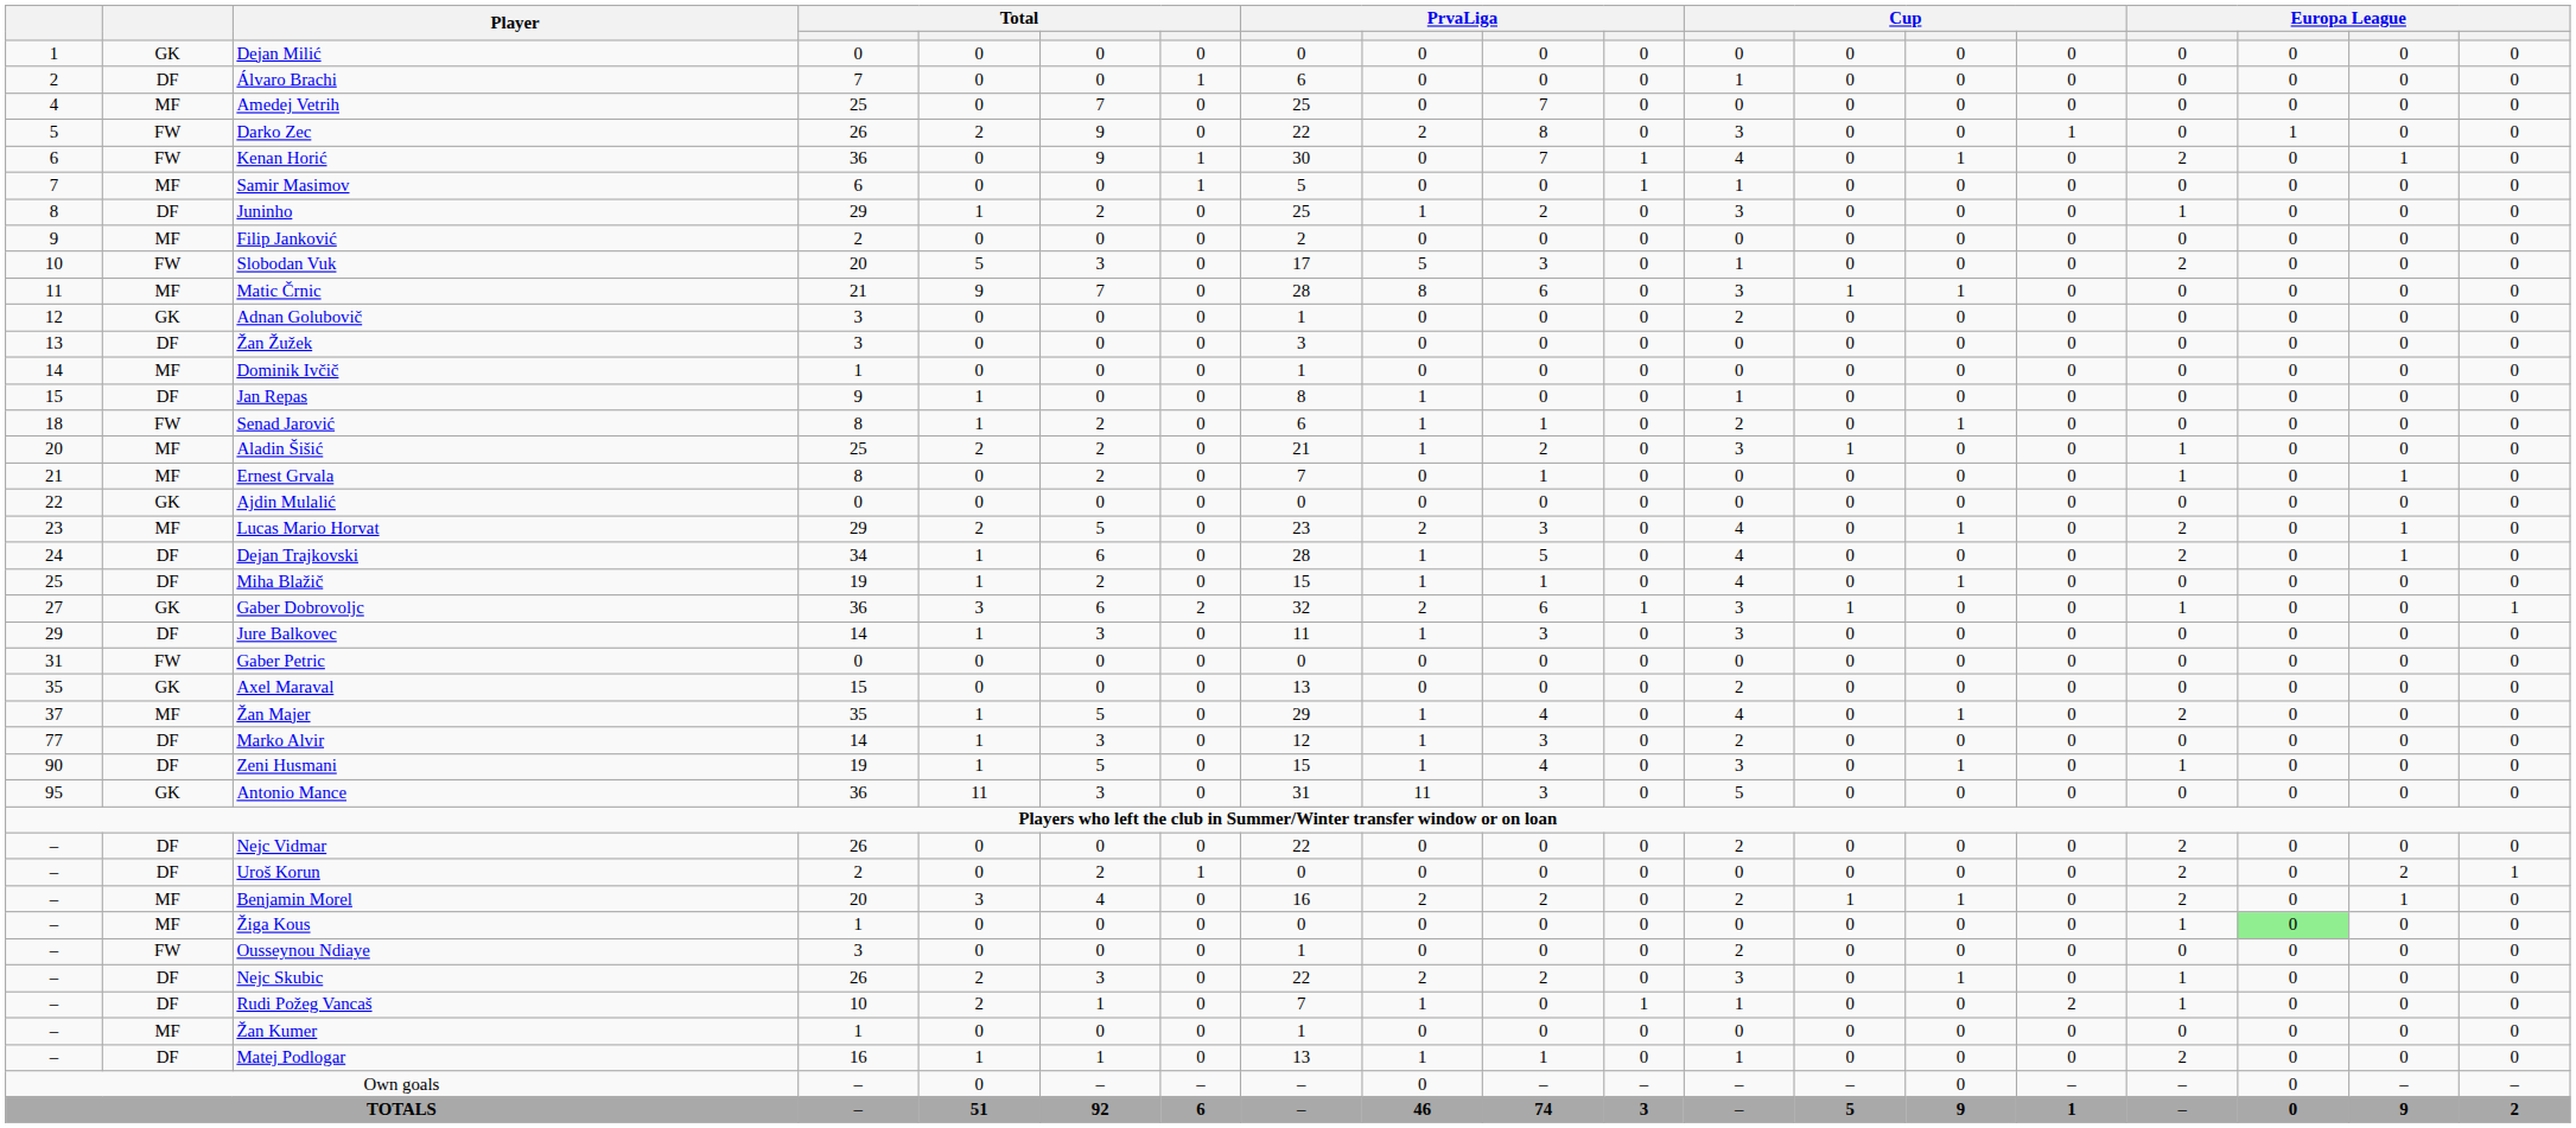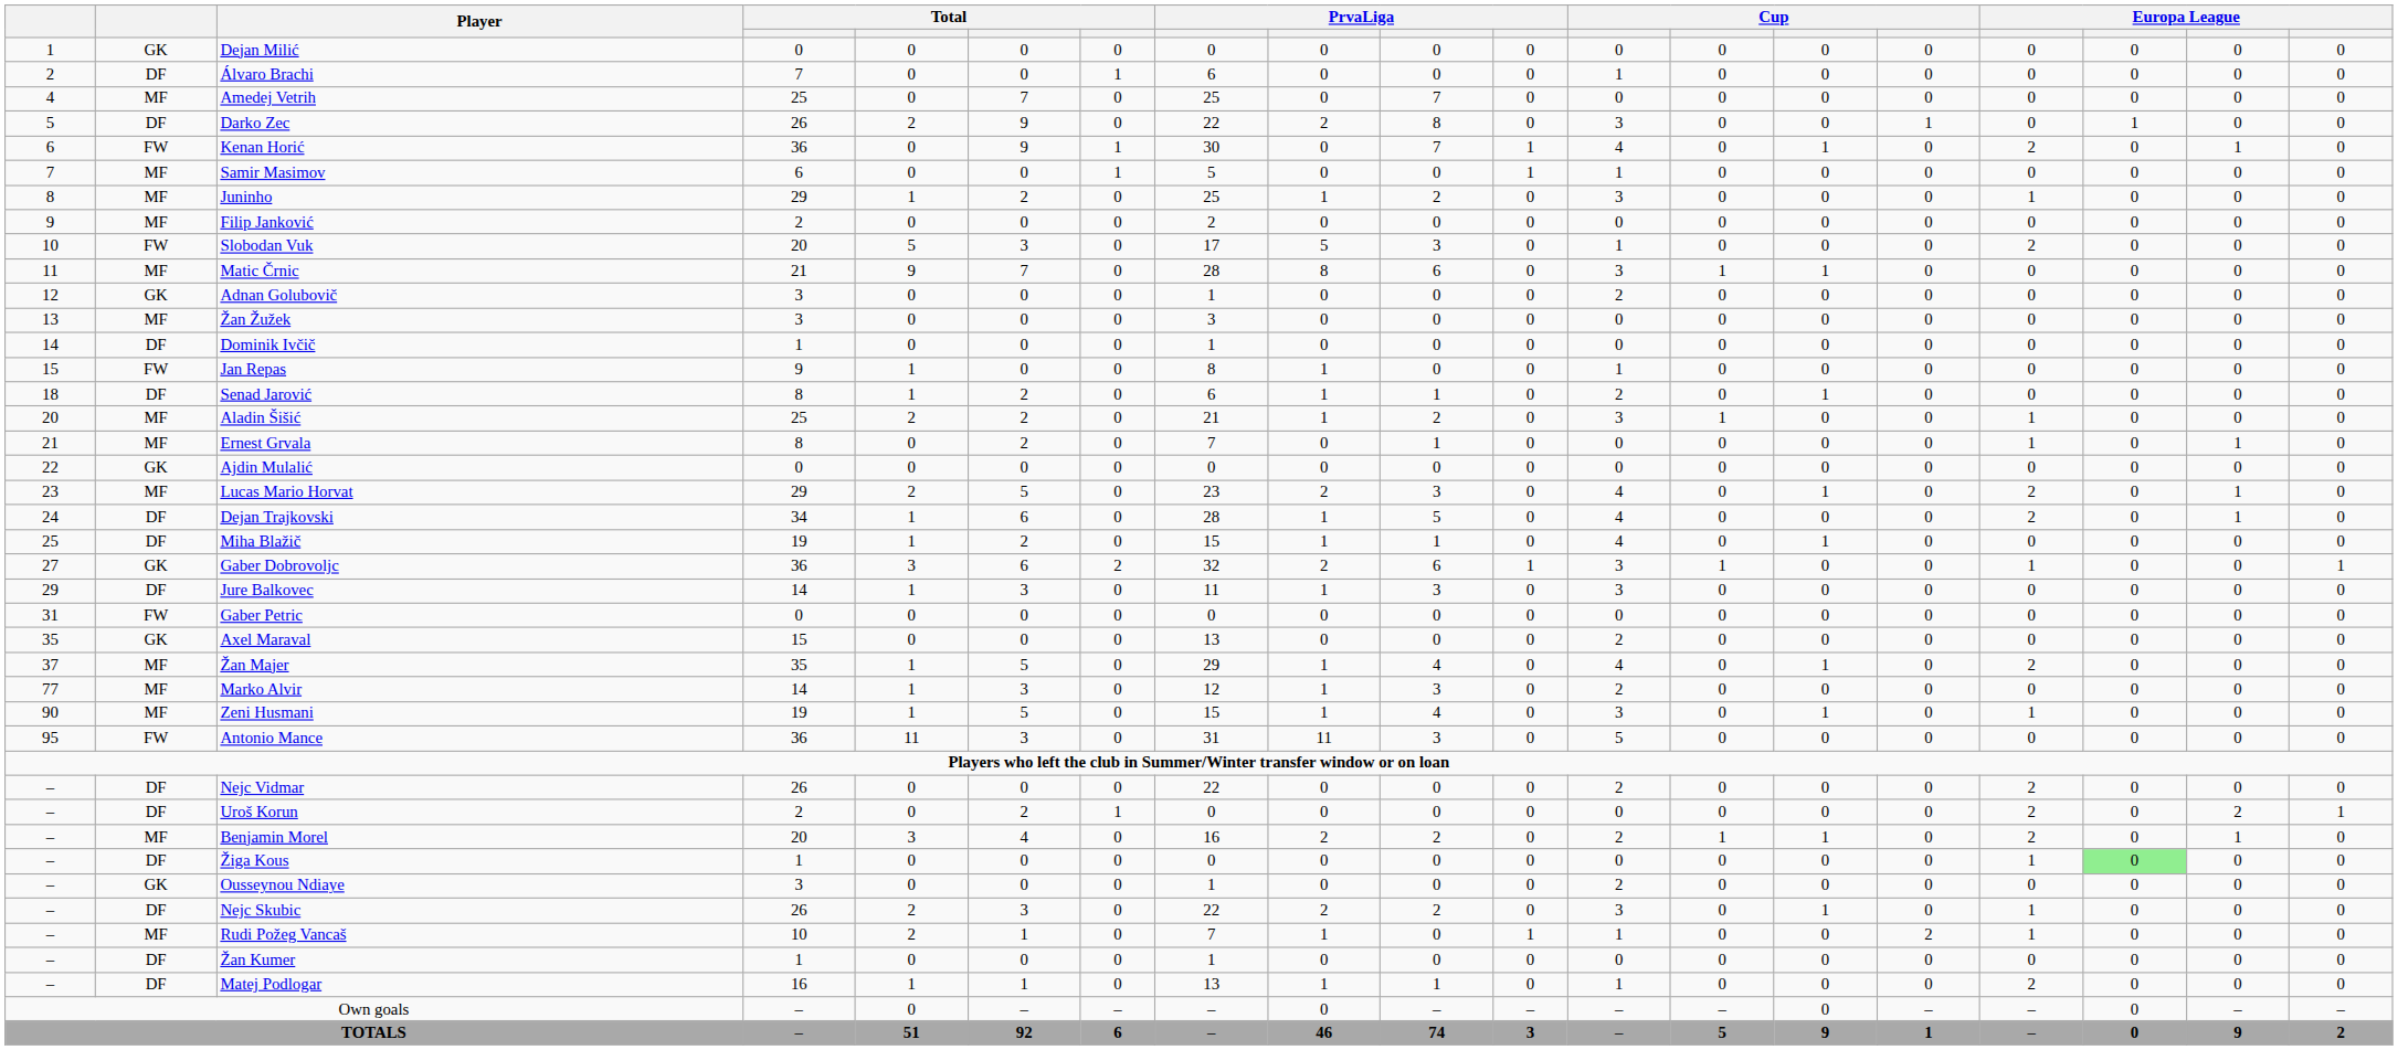 <table class="wikitable sortable alternance"  style="font-size:85%; text-align:center; line-height:14px; width:100%">
 <tr>
 <th rowspan="2" style="vertical-align:center;"></th>
 <th rowspan="2" style="vertical-align:center;"></th>
 <th rowspan="2" style="vertical-align:center;">Player</th>
 <th colspan="4" style="width:85px;">Total</th>
 <th colspan="4" style="width:85px;"><a href='#'>PrvaLiga</a></th>
 <th colspan="4" style="width:85px;"><a href='#'>Cup</a></th>
 <th colspan="4" style="width:85px;"><a href='#'>Europa League</a></th>
 </tr>
 <tr>
 <th></th>
 <th></th>
 <th></th>
 <th></th>
 <th></th>
 <th></th>
 <th></th>
 <th></th>
 <th></th>
 <th></th>
 <th></th>
 <th></th>
 <th></th>
 <th></th>
 <th></th>
 <th></th>
 </tr>
 <tr>
 <td>1</td>
 <td>GK</td>
 <td align="left"> <a href='#'>Dejan Milić</a></td>
 <td>0</td>
 <td>0</td>
 <td>0</td>
 <td>0</td>
 <td>0</td>
 <td>0</td>
 <td>0</td>
 <td>0</td>
 <td>0</td>
 <td>0</td>
 <td>0</td>
 <td>0</td>
 <td>0</td>
 <td>0</td>
 <td>0</td>
 <td>0</td>
 </tr>
 <tr>
 <td>2</td>
 <td>DF</td>
 <td align="left"> <a href='#'>Álvaro Brachi</a></td>
 <td>7</td>
 <td>0</td>
 <td>0</td>
 <td>1</td>
 <td>6</td>
 <td>0</td>
 <td>0</td>
 <td>0</td>
 <td>1</td>
 <td>0</td>
 <td>0</td>
 <td>0</td>
 <td>0</td>
 <td>0</td>
 <td>0</td>
 <td>0</td>
 </tr>
 <tr>
 <td>4</td>
 <td>MF</td>
 <td align="left"> <a href='#'>Amedej Vetrih</a></td>
 <td>25</td>
 <td>0</td>
 <td>7</td>
 <td>0</td>
 <td>25</td>
 <td>0</td>
 <td>7</td>
 <td>0</td>
 <td>0</td>
 <td>0</td>
 <td>0</td>
 <td>0</td>
 <td>0</td>
 <td>0</td>
 <td>0</td>
 <td>0</td>
 </tr>
 <tr>
 <td>5</td>
-<td>FW</td>
+<td>DF</td>
 <td align="left"> <a href='#'>Darko Zec</a></td>
 <td>26</td>
 <td>2</td>
 <td>9</td>
 <td>0</td>
 <td>22</td>
 <td>2</td>
 <td>8</td>
 <td>0</td>
 <td>3</td>
 <td>0</td>
 <td>0</td>
 <td>1</td>
 <td>0</td>
 <td>1</td>
 <td>0</td>
 <td>0</td>
 </tr>
 <tr>
 <td>6</td>
 <td>FW</td>
 <td align="left"> <a href='#'>Kenan Horić</a></td>
 <td>36</td>
 <td>0</td>
 <td>9</td>
 <td>1</td>
 <td>30</td>
 <td>0</td>
 <td>7</td>
 <td>1</td>
 <td>4</td>
 <td>0</td>
 <td>1</td>
 <td>0</td>
 <td>2</td>
 <td>0</td>
 <td>1</td>
 <td>0</td>
 </tr>
 <tr>
 <td>7</td>
 <td>MF</td>
 <td align="left"> <a href='#'>Samir Masimov</a></td>
 <td>6</td>
 <td>0</td>
 <td>0</td>
 <td>1</td>
 <td>5</td>
 <td>0</td>
 <td>0</td>
 <td>1</td>
 <td>1</td>
 <td>0</td>
 <td>0</td>
 <td>0</td>
 <td>0</td>
 <td>0</td>
 <td>0</td>
 <td>0</td>
 </tr>
 <tr>
 <td>8</td>
-<td>DF</td>
+<td>MF</td>
 <td align="left"> <a href='#'>Juninho</a></td>
 <td>29</td>
 <td>1</td>
 <td>2</td>
 <td>0</td>
 <td>25</td>
 <td>1</td>
 <td>2</td>
 <td>0</td>
 <td>3</td>
 <td>0</td>
 <td>0</td>
 <td>0</td>
 <td>1</td>
 <td>0</td>
 <td>0</td>
 <td>0</td>
 </tr>
 <tr>
 <td>9</td>
 <td>MF</td>
 <td align="left"> <a href='#'>Filip Janković</a></td>
 <td>2</td>
 <td>0</td>
 <td>0</td>
 <td>0</td>
 <td>2</td>
 <td>0</td>
 <td>0</td>
 <td>0</td>
 <td>0</td>
 <td>0</td>
 <td>0</td>
 <td>0</td>
 <td>0</td>
 <td>0</td>
 <td>0</td>
 <td>0</td>
 </tr>
 <tr>
 <td>10</td>
 <td>FW</td>
 <td align="left"> <a href='#'>Slobodan Vuk</a></td>
 <td>20</td>
 <td>5</td>
 <td>3</td>
 <td>0</td>
 <td>17</td>
 <td>5</td>
 <td>3</td>
 <td>0</td>
 <td>1</td>
 <td>0</td>
 <td>0</td>
 <td>0</td>
 <td>2</td>
 <td>0</td>
 <td>0</td>
 <td>0</td>
 </tr>
 <tr>
 <td>11</td>
 <td>MF</td>
 <td align="left"> <a href='#'>Matic Črnic</a></td>
 <td>21</td>
 <td>9</td>
 <td>7</td>
 <td>0</td>
 <td>28</td>
 <td>8</td>
 <td>6</td>
 <td>0</td>
 <td>3</td>
 <td>1</td>
 <td>1</td>
 <td>0</td>
 <td>0</td>
 <td>0</td>
 <td>0</td>
 <td>0</td>
 </tr>
 <tr>
 <td>12</td>
 <td>GK</td>
 <td align="left"> <a href='#'>Adnan Golubovič</a></td>
 <td>3</td>
 <td>0</td>
 <td>0</td>
 <td>0</td>
 <td>1</td>
 <td>0</td>
 <td>0</td>
 <td>0</td>
 <td>2</td>
 <td>0</td>
 <td>0</td>
 <td>0</td>
 <td>0</td>
 <td>0</td>
 <td>0</td>
 <td>0</td>
 </tr>
 <tr>
 <td>13</td>
-<td>DF</td>
+<td>MF</td>
 <td align="left"> <a href='#'>Žan Žužek</a></td>
 <td>3</td>
 <td>0</td>
 <td>0</td>
 <td>0</td>
 <td>3</td>
 <td>0</td>
 <td>0</td>
 <td>0</td>
 <td>0</td>
 <td>0</td>
 <td>0</td>
 <td>0</td>
 <td>0</td>
 <td>0</td>
 <td>0</td>
 <td>0</td>
 </tr>
 <tr>
 <td>14</td>
-<td>MF</td>
+<td>DF</td>
 <td align="left"> <a href='#'>Dominik Ivčič</a></td>
 <td>1</td>
 <td>0</td>
 <td>0</td>
 <td>0</td>
 <td>1</td>
 <td>0</td>
 <td>0</td>
 <td>0</td>
 <td>0</td>
 <td>0</td>
 <td>0</td>
 <td>0</td>
 <td>0</td>
 <td>0</td>
 <td>0</td>
 <td>0</td>
 </tr>
 <tr>
 <td>15</td>
-<td>DF</td>
+<td>FW</td>
 <td align="left"> <a href='#'>Jan Repas</a></td>
 <td>9</td>
 <td>1</td>
 <td>0</td>
 <td>0</td>
 <td>8</td>
 <td>1</td>
 <td>0</td>
 <td>0</td>
 <td>1</td>
 <td>0</td>
 <td>0</td>
 <td>0</td>
 <td>0</td>
 <td>0</td>
 <td>0</td>
 <td>0</td>
 </tr>
 <tr>
 <td>18</td>
-<td>FW</td>
+<td>DF</td>
 <td align="left"> <a href='#'>Senad Jarović</a></td>
 <td>8</td>
 <td>1</td>
 <td>2</td>
 <td>0</td>
 <td>6</td>
 <td>1</td>
 <td>1</td>
 <td>0</td>
 <td>2</td>
 <td>0</td>
 <td>1</td>
 <td>0</td>
 <td>0</td>
 <td>0</td>
 <td>0</td>
 <td>0</td>
 </tr>
 <tr>
 <td>20</td>
 <td>MF</td>
 <td align="left"> <a href='#'>Aladin Šišić</a></td>
 <td>25</td>
 <td>2</td>
 <td>2</td>
 <td>0</td>
 <td>21</td>
 <td>1</td>
 <td>2</td>
 <td>0</td>
 <td>3</td>
 <td>1</td>
 <td>0</td>
 <td>0</td>
 <td>1</td>
 <td>0</td>
 <td>0</td>
 <td>0</td>
 </tr>
 <tr>
 <td>21</td>
 <td>MF</td>
 <td align="left"> <a href='#'>Ernest Grvala</a></td>
 <td>8</td>
 <td>0</td>
 <td>2</td>
 <td>0</td>
 <td>7</td>
 <td>0</td>
 <td>1</td>
 <td>0</td>
 <td>0</td>
 <td>0</td>
 <td>0</td>
 <td>0</td>
 <td>1</td>
 <td>0</td>
 <td>1</td>
 <td>0</td>
 </tr>
 <tr>
 <td>22</td>
 <td>GK</td>
 <td align="left"> <a href='#'>Ajdin Mulalić</a></td>
 <td>0</td>
 <td>0</td>
 <td>0</td>
 <td>0</td>
 <td>0</td>
 <td>0</td>
 <td>0</td>
 <td>0</td>
 <td>0</td>
 <td>0</td>
 <td>0</td>
 <td>0</td>
 <td>0</td>
 <td>0</td>
 <td>0</td>
 <td>0</td>
 </tr>
 <tr>
 <td>23</td>
 <td>MF</td>
 <td align="left"> <a href='#'>Lucas Mario Horvat</a></td>
 <td>29</td>
 <td>2</td>
 <td>5</td>
 <td>0</td>
 <td>23</td>
 <td>2</td>
 <td>3</td>
 <td>0</td>
 <td>4</td>
 <td>0</td>
 <td>1</td>
 <td>0</td>
 <td>2</td>
 <td>0</td>
 <td>1</td>
 <td>0</td>
 </tr>
 <tr>
 <td>24</td>
 <td>DF</td>
 <td align="left"> <a href='#'>Dejan Trajkovski</a></td>
 <td>34</td>
 <td>1</td>
 <td>6</td>
 <td>0</td>
 <td>28</td>
 <td>1</td>
 <td>5</td>
 <td>0</td>
 <td>4</td>
 <td>0</td>
 <td>0</td>
 <td>0</td>
 <td>2</td>
 <td>0</td>
 <td>1</td>
 <td>0</td>
 </tr>
 <tr>
 <td>25</td>
 <td>DF</td>
 <td align="left"> <a href='#'>Miha Blažič</a></td>
 <td>19</td>
 <td>1</td>
 <td>2</td>
 <td>0</td>
 <td>15</td>
 <td>1</td>
 <td>1</td>
 <td>0</td>
 <td>4</td>
 <td>0</td>
 <td>1</td>
 <td>0</td>
 <td>0</td>
 <td>0</td>
 <td>0</td>
 <td>0</td>
 </tr>
 <tr>
 <td>27</td>
 <td>GK</td>
 <td align="left"> <a href='#'>Gaber Dobrovoljc</a></td>
 <td>36</td>
 <td>3</td>
 <td>6</td>
 <td>2</td>
 <td>32</td>
 <td>2</td>
 <td>6</td>
 <td>1</td>
 <td>3</td>
 <td>1</td>
 <td>0</td>
 <td>0</td>
 <td>1</td>
 <td>0</td>
 <td>0</td>
 <td>1</td>
 </tr>
 <tr>
 <td>29</td>
 <td>DF</td>
 <td align="left"> <a href='#'>Jure Balkovec</a></td>
 <td>14</td>
 <td>1</td>
 <td>3</td>
 <td>0</td>
 <td>11</td>
 <td>1</td>
 <td>3</td>
 <td>0</td>
 <td>3</td>
 <td>0</td>
 <td>0</td>
 <td>0</td>
 <td>0</td>
 <td>0</td>
 <td>0</td>
 <td>0</td>
 </tr>
 <tr>
 <td>31</td>
 <td>FW</td>
 <td align="left"> <a href='#'>Gaber Petric</a></td>
 <td>0</td>
 <td>0</td>
 <td>0</td>
 <td>0</td>
 <td>0</td>
 <td>0</td>
 <td>0</td>
 <td>0</td>
 <td>0</td>
 <td>0</td>
 <td>0</td>
 <td>0</td>
 <td>0</td>
 <td>0</td>
 <td>0</td>
 <td>0</td>
 </tr>
 <tr>
 <td>35</td>
 <td>GK</td>
 <td align="left"> <a href='#'>Axel Maraval</a></td>
 <td>15</td>
 <td>0</td>
 <td>0</td>
 <td>0</td>
 <td>13</td>
 <td>0</td>
 <td>0</td>
 <td>0</td>
 <td>2</td>
 <td>0</td>
 <td>0</td>
 <td>0</td>
 <td>0</td>
 <td>0</td>
 <td>0</td>
 <td>0</td>
 </tr>
 <tr>
 <td>37</td>
 <td>MF</td>
 <td align="left"> <a href='#'>Žan Majer</a></td>
 <td>35</td>
 <td>1</td>
 <td>5</td>
 <td>0</td>
 <td>29</td>
 <td>1</td>
 <td>4</td>
 <td>0</td>
 <td>4</td>
 <td>0</td>
 <td>1</td>
 <td>0</td>
 <td>2</td>
 <td>0</td>
 <td>0</td>
 <td>0</td>
 </tr>
 <tr>
 <td>77</td>
-<td>DF</td>
+<td>MF</td>
 <td align="left"> <a href='#'>Marko Alvir</a></td>
 <td>14</td>
 <td>1</td>
 <td>3</td>
 <td>0</td>
 <td>12</td>
 <td>1</td>
 <td>3</td>
 <td>0</td>
 <td>2</td>
 <td>0</td>
 <td>0</td>
 <td>0</td>
 <td>0</td>
 <td>0</td>
 <td>0</td>
 <td>0</td>
 </tr>
 <tr>
 <td>90</td>
-<td>DF</td>
+<td>MF</td>
 <td align="left"> <a href='#'>Zeni Husmani</a></td>
 <td>19</td>
 <td>1</td>
 <td>5</td>
 <td>0</td>
 <td>15</td>
 <td>1</td>
 <td>4</td>
 <td>0</td>
 <td>3</td>
 <td>0</td>
 <td>1</td>
 <td>0</td>
 <td>1</td>
 <td>0</td>
 <td>0</td>
 <td>0</td>
 </tr>
 <tr>
 <td>95</td>
-<td>GK</td>
+<td>FW</td>
 <td align="left"> <a href='#'>Antonio Mance</a></td>
 <td>36</td>
 <td>11</td>
 <td>3</td>
 <td>0</td>
 <td>31</td>
 <td>11</td>
 <td>3</td>
 <td>0</td>
 <td>5</td>
 <td>0</td>
 <td>0</td>
 <td>0</td>
 <td>0</td>
 <td>0</td>
 <td>0</td>
 <td>0</td>
 </tr>
 <tr>
 <td colspan="25"><strong>Players who left the club in Summer/Winter transfer window or on loan</strong></td>
 </tr>
 <tr>
 <td>–</td>
 <td>DF</td>
 <td align="left"> <a href='#'>Nejc Vidmar</a></td>
 <td>26</td>
 <td>0</td>
 <td>0</td>
 <td>0</td>
 <td>22</td>
 <td>0</td>
 <td>0</td>
 <td>0</td>
 <td>2</td>
 <td>0</td>
 <td>0</td>
 <td>0</td>
 <td>2</td>
 <td>0</td>
 <td>0</td>
 <td>0</td>
 </tr>
 <tr>
 <td>–</td>
 <td>DF</td>
 <td align="left"> <a href='#'>Uroš Korun</a></td>
 <td>2</td>
 <td>0</td>
 <td>2</td>
 <td>1</td>
 <td>0</td>
 <td>0</td>
 <td>0</td>
 <td>0</td>
 <td>0</td>
 <td>0</td>
 <td>0</td>
 <td>0</td>
 <td>2</td>
 <td>0</td>
 <td>2</td>
 <td>1</td>
 </tr>
 <tr>
 <td>–</td>
 <td>MF</td>
 <td align="left"> <a href='#'>Benjamin Morel</a></td>
 <td>20</td>
 <td>3</td>
 <td>4</td>
 <td>0</td>
 <td>16</td>
 <td>2</td>
 <td>2</td>
 <td>0</td>
 <td>2</td>
 <td>1</td>
 <td>1</td>
 <td>0</td>
 <td>2</td>
 <td>0</td>
 <td>1</td>
 <td>0</td>
 </tr>
 <tr>
 <td>–</td>
-<td>MF</td>
+<td>DF</td>
 <td align="left"> <a href='#'>Žiga Kous</a></td>
 <td>1</td>
 <td>0</td>
 <td>0</td>
 <td>0</td>
 <td>0</td>
 <td>0</td>
 <td>0</td>
 <td>0</td>
 <td>0</td>
 <td>0</td>
 <td>0</td>
 <td>0</td>
 <td>1</td>
 <td style="background: lightgreen;">0</td>
 <td>0</td>
 <td>0</td>
 </tr>
 <tr>
 <td>–</td>
-<td>FW</td>
+<td>GK</td>
 <td align="left"> <a href='#'>Ousseynou Ndiaye</a></td>
 <td>3</td>
 <td>0</td>
 <td>0</td>
 <td>0</td>
 <td>1</td>
 <td>0</td>
 <td>0</td>
 <td>0</td>
 <td>2</td>
 <td>0</td>
 <td>0</td>
 <td>0</td>
 <td>0</td>
 <td>0</td>
 <td>0</td>
 <td>0</td>
 </tr>
 <tr>
 <td>–</td>
 <td>DF</td>
 <td align="left"> <a href='#'>Nejc Skubic</a></td>
 <td>26</td>
 <td>2</td>
 <td>3</td>
 <td>0</td>
 <td>22</td>
 <td>2</td>
 <td>2</td>
 <td>0</td>
 <td>3</td>
 <td>0</td>
 <td>1</td>
 <td>0</td>
 <td>1</td>
 <td>0</td>
 <td>0</td>
 <td>0</td>
 </tr>
 <tr>
 <td>–</td>
-<td>DF</td>
+<td>MF</td>
 <td align="left"> <a href='#'>Rudi Požeg Vancaš</a></td>
 <td>10</td>
 <td>2</td>
 <td>1</td>
 <td>0</td>
 <td>7</td>
 <td>1</td>
 <td>0</td>
 <td>1</td>
 <td>1</td>
 <td>0</td>
 <td>0</td>
 <td>2</td>
 <td>1</td>
 <td>0</td>
 <td>0</td>
 <td>0</td>
 </tr>
 <tr>
 <td>–</td>
-<td>MF</td>
+<td>DF</td>
 <td align="left"> <a href='#'>Žan Kumer</a></td>
 <td>1</td>
 <td>0</td>
 <td>0</td>
 <td>0</td>
 <td>1</td>
 <td>0</td>
 <td>0</td>
 <td>0</td>
 <td>0</td>
 <td>0</td>
 <td>0</td>
 <td>0</td>
 <td>0</td>
 <td>0</td>
 <td>0</td>
 <td>0</td>
 </tr>
 <tr>
 <td>–</td>
 <td>DF</td>
 <td align="left"> <a href='#'>Matej Podlogar</a></td>
 <td>16</td>
 <td>1</td>
 <td>1</td>
 <td>0</td>
 <td>13</td>
 <td>1</td>
 <td>1</td>
 <td>0</td>
 <td>1</td>
 <td>0</td>
 <td>0</td>
 <td>0</td>
 <td>2</td>
 <td>0</td>
 <td>0</td>
 <td>0</td>
 </tr>
 <tr>
 <td colspan="3">Own goals</td>
 <td>–</td>
 <td>0</td>
 <td>–</td>
 <td>–</td>
 <td>–</td>
 <td>0</td>
 <td>–</td>
 <td>–</td>
 <td>–</td>
 <td>–</td>
 <td>0</td>
 <td>–</td>
 <td>–</td>
 <td>0</td>
 <td>–</td>
 <td>–</td>
 </tr>
 <tr bgcolor="#A9A9A9">
 <td colspan=3><strong>TOTALS</strong></td>
 <td>–</td>
 <td><strong>51</strong></td>
 <td><strong>92</strong></td>
 <td><strong>6</strong></td>
 <td>–</td>
 <td><strong>46</strong></td>
 <td><strong>74</strong></td>
 <td><strong>3</strong></td>
 <td>–</td>
 <td><strong>5</strong></td>
 <td><strong>9</strong></td>
 <td><strong>1</strong></td>
 <td>–</td>
 <td><strong>0</strong></td>
 <td><strong>9</strong></td>
 <td><strong>2</strong></td>
 </tr>
 </table>
